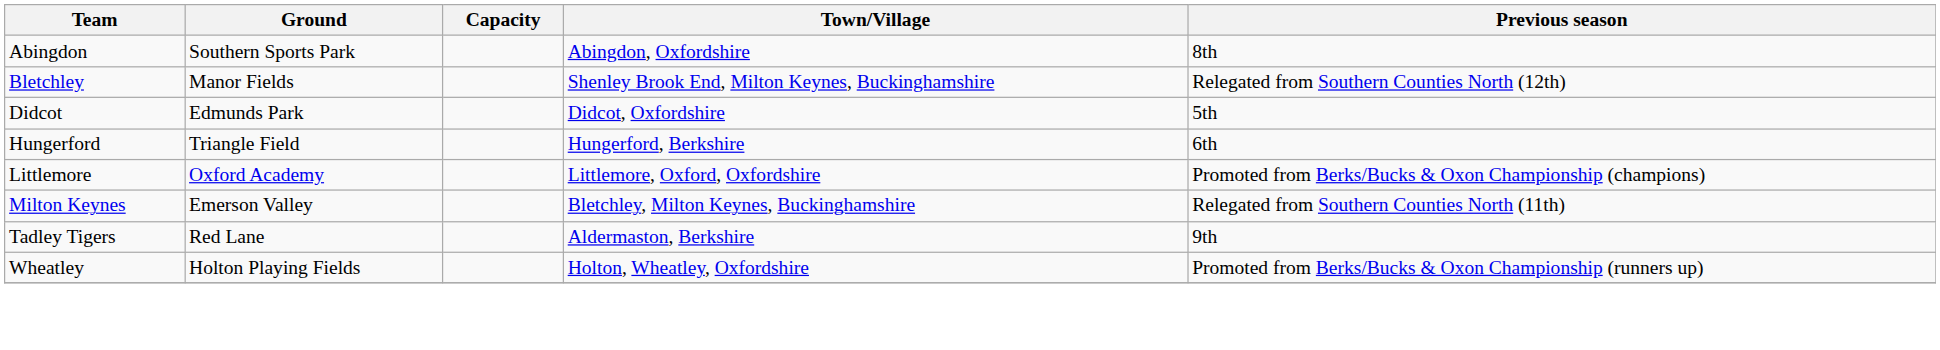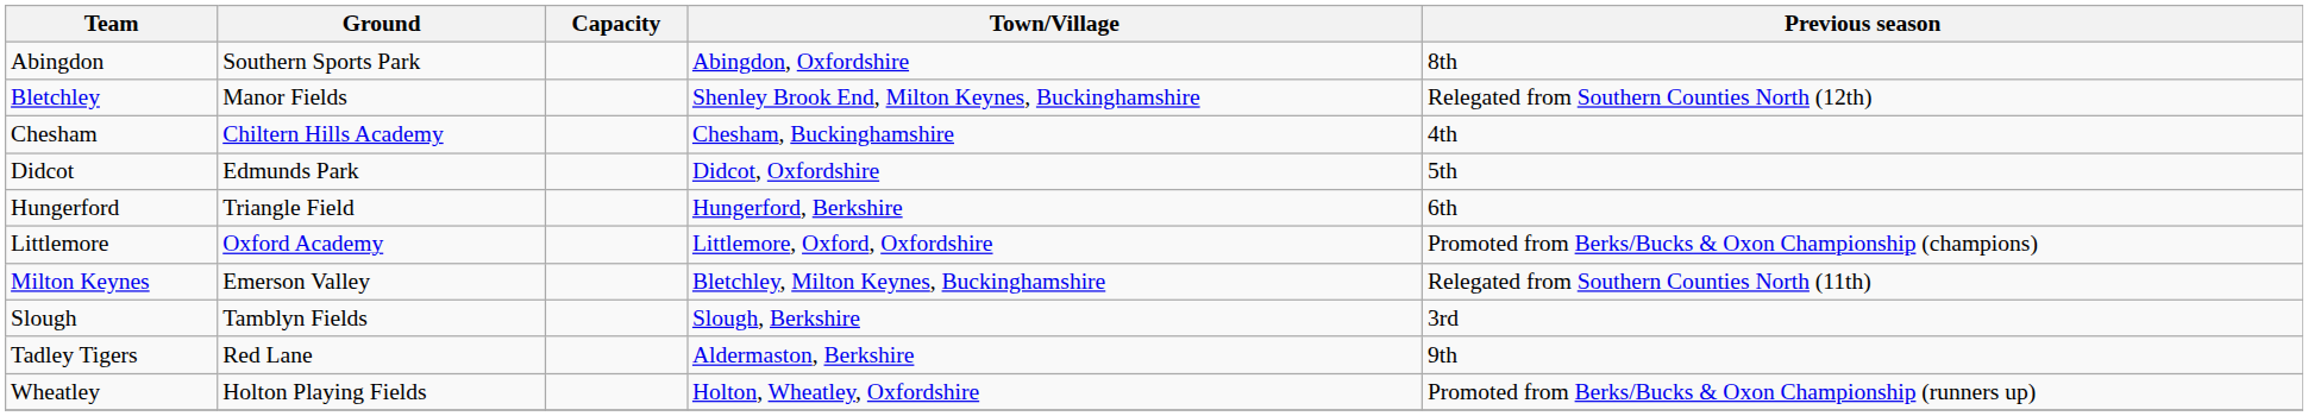 <table class="wikitable sortable" width=100%>
 <tr>
 <th>Team</th>
 <th>Ground</th>
 <th>Capacity</th>
 <th>Town/Village</th>
 <th>Previous season</th>
 </tr>
 <tr>
 <td>Abingdon</td>
 <td>Southern Sports Park</td>
 <td></td>
 <td><a href='#'>Abingdon</a>, <a href='#'>Oxfordshire</a></td>
 <td>8th</td>
 </tr>
 <tr>
 <td><a href='#'>Bletchley</a></td>
 <td>Manor Fields</td>
 <td></td>
 <td><a href='#'>Shenley Brook End</a>, <a href='#'>Milton Keynes</a>, <a href='#'>Buckinghamshire</a></td>
 <td>Relegated from <a href='#'>Southern Counties North</a> (12th)</td>
+</tr>
+<tr>
+<td Chesham Rugby Club>Chesham</td>
+<td><a href='#'>Chiltern Hills Academy</a></td>
+<td></td>
+<td><a href='#'>Chesham</a>, <a href='#'>Buckinghamshire</a></td>
+<td>4th</td>
 </tr>
 <tr>
 <td>Didcot</td>
 <td>Edmunds Park</td>
 <td></td>
 <td><a href='#'>Didcot</a>, <a href='#'>Oxfordshire</a></td>
 <td>5th</td>
 </tr>
 <tr>
 <td>Hungerford</td>
 <td>Triangle Field</td>
 <td></td>
 <td><a href='#'>Hungerford</a>, <a href='#'>Berkshire</a></td>
 <td>6th</td>
 </tr>
 <tr>
 <td>Littlemore</td>
 <td><a href='#'>Oxford Academy</a></td>
 <td></td>
 <td><a href='#'>Littlemore</a>, <a href='#'>Oxford</a>, <a href='#'>Oxfordshire</a></td>
 <td>Promoted from <a href='#'>Berks/Bucks & Oxon Championship</a> (champions)</td>
 </tr>
 <tr>
 <td><a href='#'>Milton Keynes</a></td>
 <td>Emerson Valley</td>
 <td></td>
 <td><a href='#'>Bletchley</a>, <a href='#'>Milton Keynes</a>, <a href='#'>Buckinghamshire</a></td>
 <td>Relegated from <a href='#'>Southern Counties North</a> (11th)</td>
 </tr>
 <tr>
+<td>Slough</td>
+<td>Tamblyn Fields</td>
+<td></td>
+<td><a href='#'>Slough</a>, <a href='#'>Berkshire</a></td>
+<td>3rd</td>
+</tr>
+<tr>
 <td>Tadley Tigers</td>
 <td>Red Lane</td>
 <td></td>
 <td><a href='#'>Aldermaston</a>, <a href='#'>Berkshire</a></td>
 <td>9th</td>
 </tr>
 <tr>
 <td>Wheatley</td>
 <td>Holton Playing Fields</td>
 <td></td>
 <td><a href='#'>Holton</a>, <a href='#'>Wheatley</a>, <a href='#'>Oxfordshire</a></td>
 <td>Promoted from <a href='#'>Berks/Bucks & Oxon Championship</a> (runners up)</td>
 </tr>
 <tr>
 </tr>
 </table>
